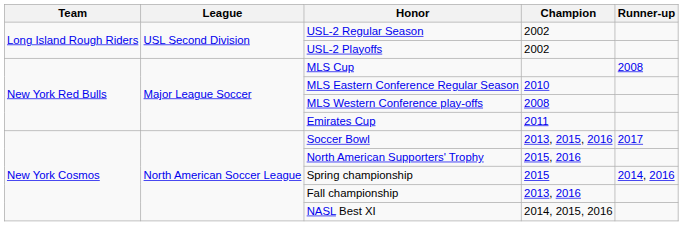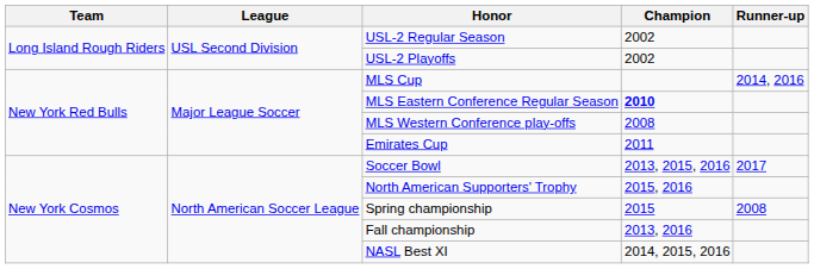 <table class="wikitable">
 <tr>
 <th colspan=1>Team</th>
 <th>League</th>
 <th>Honor</th>
 <th>Champion</th>
 <th>Runner-up</th>
 </tr>
 <tr>
 <td rowspan=2><a href='#'>Long Island Rough Riders</a></td>
 <td rowspan=2><a href='#'>USL Second Division</a></td>
 <td rowspan=1><a href='#'>USL-2 Regular Season</a></td>
 <td>2002</td>
 <td></td>
 </tr>
 <tr>
 <td rowspan=1><a href='#'>USL-2 Playoffs</a></td>
 <td>2002</td>
 <td></td>
 </tr>
 <tr>
 <td rowspan=4><a href='#'>New York Red Bulls</a></td>
 <td rowspan=4><a href='#'>Major League Soccer</a></td>
 <td rowspan=1><a href='#'>MLS Cup</a></td>
 <td></td>
-<td><a href='#'>2008</a></td>
+<td><a href='#'>2014</a>, <a href='#'>2016</a></td>
 </tr>
 <tr>
 <td rowspan=1><a href='#'>MLS Eastern Conference Regular Season</a></td>
-<td><a href='#'>2010</a></td>
+<td><strong><a href='#'>2010</a></strong></td>
 <td></td>
 </tr>
 <tr>
 <td rowspan=1><a href='#'>MLS Western Conference play-offs</a></td>
 <td><a href='#'>2008</a></td>
 <td></td>
 </tr>
 <tr>
 <td rowspan=1><a href='#'>Emirates Cup</a></td>
 <td><a href='#'>2011</a></td>
 <td></td>
 </tr>
 <tr>
 <td rowspan=5><a href='#'>New York Cosmos</a></td>
 <td rowspan=5><a href='#'>North American Soccer League</a></td>
 <td rowspan=1><a href='#'>Soccer Bowl</a></td>
 <td><a href='#'>2013</a>, <a href='#'>2015</a>, <a href='#'>2016</a></td>
 <td><a href='#'>2017</a></td>
 </tr>
 <tr>
 <td rowspan=1><a href='#'>North American Supporters' Trophy</a></td>
 <td><a href='#'>2015</a>, <a href='#'>2016</a></td>
 <td></td>
 </tr>
 <tr>
 <td rowspan=1>Spring championship</td>
 <td><a href='#'>2015</a></td>
-<td><a href='#'>2014</a>, <a href='#'>2016</a></td>
+<td><a href='#'>2008</a></td>
 </tr>
 <tr>
 <td rowspan=1>Fall championship</td>
 <td><a href='#'>2013</a>, <a href='#'>2016</a></td>
 <td></td>
 </tr>
 <tr>
 <td rowspan=1><a href='#'>NASL</a> Best XI</td>
 <td>2014, 2015, 2016</td>
 <td></td>
 </tr>
 </table>
